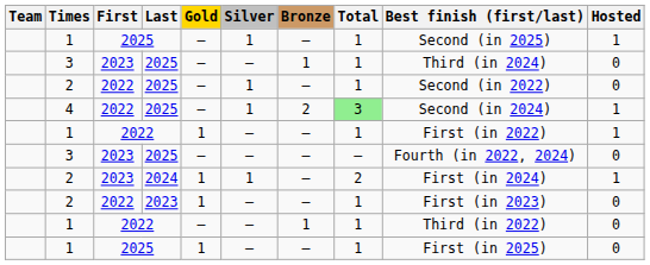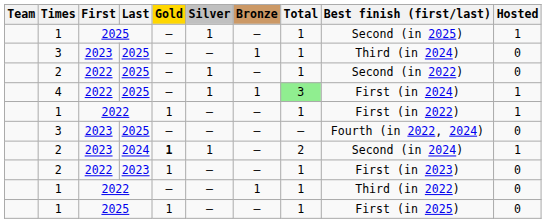 <table class="wikitable sortable" style="text-align:center; font-size:90%;">
 <tr>
 <th>Team</th>
 <th>Times</th>
 <th>First</th>
 <th>Last</th>
 <th style="background:gold">Gold</th>
 <th style="background:silver">Silver</th>
 <th style="background:#c96">Bronze</th>
 <th>Total</th>
 <th>Best finish (first/last)</th>
 <th>Hosted</th>
 </tr>
 <tr>
 <td align=left></td>
 <td>1</td>
 <td colspan=2><a href='#'>2025</a></td>
 <td>–</td>
 <td>1</td>
 <td>–</td>
 <td>1</td>
 <td>Second (in <a href='#'>2025</a>)</td>
 <td>1</td>
 </tr>
 <tr>
 <td align=left></td>
 <td>3</td>
 <td><a href='#'>2023</a></td>
 <td><a href='#'>2025</a></td>
 <td>–</td>
 <td>–</td>
 <td>1</td>
 <td>1</td>
 <td>Third (in <a href='#'>2024</a>)</td>
 <td>0</td>
 </tr>
 <tr>
 <td align=left></td>
 <td>2</td>
 <td><a href='#'>2022</a></td>
 <td><a href='#'>2025</a></td>
 <td>–</td>
 <td>1</td>
 <td>–</td>
 <td>1</td>
 <td>Second (in <a href='#'>2022</a>)</td>
 <td>0</td>
 </tr>
 <tr>
 <td align=left></td>
 <td>4</td>
 <td><a href='#'>2022</a></td>
 <td><a href='#'>2025</a></td>
 <td>–</td>
 <td>1</td>
-<td>2</td>
+<td>1</td>
 <td style="background: lightgreen;">3</td>
-<td>Second (in <a href='#'>2024</a>)</td>
+<td>First (in <a href='#'>2024</a>)</td>
 <td>1</td>
 </tr>
 <tr>
 <td align=left></td>
 <td>1</td>
 <td colspan=2><a href='#'>2022</a></td>
 <td>1</td>
 <td>–</td>
 <td>–</td>
 <td>1</td>
 <td>First (in <a href='#'>2022</a>)</td>
 <td>1</td>
 </tr>
 <tr>
 <td align=left></td>
 <td>3</td>
 <td><a href='#'>2023</a></td>
 <td><a href='#'>2025</a></td>
 <td>–</td>
 <td>–</td>
 <td>–</td>
 <td>–</td>
 <td>Fourth (in <a href='#'>2022</a>, <a href='#'>2024</a>)</td>
 <td>0</td>
 </tr>
 <tr>
 <td align=left></td>
 <td>2</td>
 <td><a href='#'>2023</a></td>
 <td><a href='#'>2024</a></td>
-<td>1</td>
+<td><strong>1</strong></td>
 <td>1</td>
 <td>–</td>
 <td>2</td>
-<td>First (in <a href='#'>2024</a>)</td>
+<td>Second (in <a href='#'>2024</a>)</td>
 <td>1</td>
 </tr>
 <tr>
 <td align=left></td>
 <td>2</td>
 <td><a href='#'>2022</a></td>
 <td><a href='#'>2023</a></td>
 <td>1</td>
 <td>–</td>
 <td>–</td>
 <td>1</td>
 <td>First (in <a href='#'>2023</a>)</td>
 <td>0</td>
 </tr>
 <tr>
 <td align=left></td>
 <td>1</td>
 <td colspan=2><a href='#'>2022</a></td>
 <td>–</td>
 <td>–</td>
 <td>1</td>
 <td>1</td>
 <td>Third (in <a href='#'>2022</a>)</td>
 <td>0</td>
 </tr>
 <tr>
 <td align=left></td>
 <td>1</td>
 <td colspan=2><a href='#'>2025</a></td>
 <td>1</td>
 <td>–</td>
 <td>–</td>
 <td>1</td>
 <td>First (in <a href='#'>2025</a>)</td>
 <td>0</td>
 </tr>
 </table>
